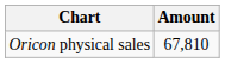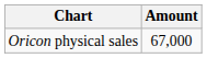 <table class="wikitable">
 <tr>
 <th>Chart</th>
 <th>Amount</th>
 </tr>
 <tr>
 <td><em>Oricon</em> physical sales</td>
-<td align="center">67,810</td>
+<td align="center">67,000</td>
 </tr>
 </table>
